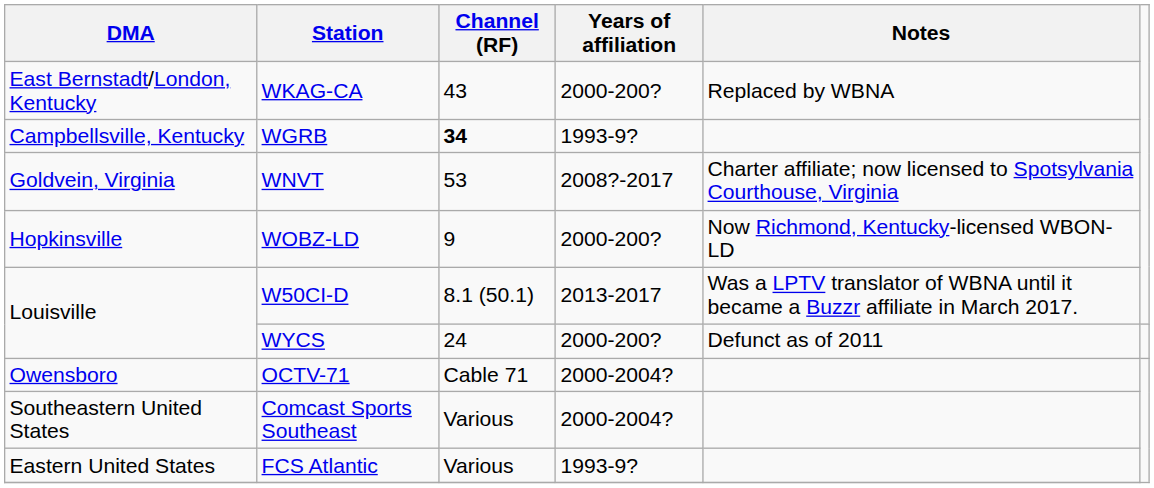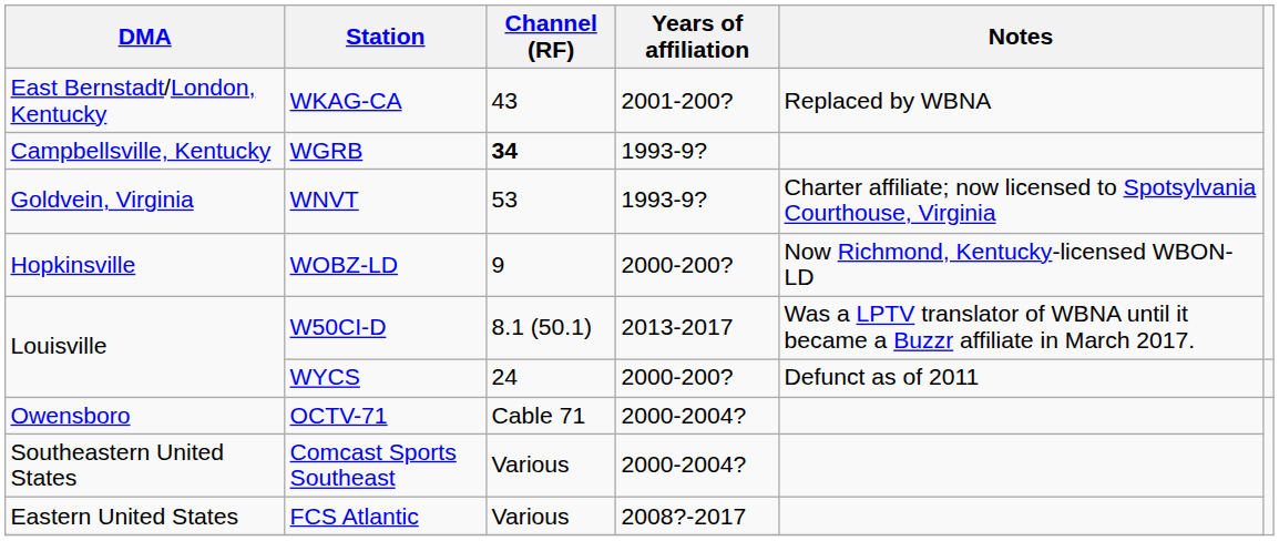 <table class="wikitable sortable">
 <tr>
 <th><a href='#'>DMA</a></th>
 <th><a href='#'>Station</a></th>
 <th><a href='#'>Channel</a> (RF)</th>
 <th>Years of affiliation</th>
 <th>Notes</th>
 </tr>
 <tr>
 <td><a href='#'>East Bernstadt</a>/<a href='#'>London, Kentucky</a></td>
 <td><a href='#'>WKAG-CA</a></td>
 <td>43</td>
-<td>2000-200?</td>
+<td>2001-200?</td>
 <td>Replaced by WBNA</td>
 </tr>
 <tr>
 <td><a href='#'>Campbellsville, Kentucky</a></td>
 <td><a href='#'>WGRB</a></td>
 <td><strong>34</strong></td>
 <td>1993-9?</td>
 <td></td>
 </tr>
 <tr>
 <td><a href='#'>Goldvein, Virginia</a></td>
 <td><a href='#'>WNVT</a></td>
 <td>53</td>
-<td>2008?-2017</td>
+<td>1993-9?</td>
 <td>Charter affiliate; now licensed to <a href='#'>Spotsylvania Courthouse, Virginia</a></td>
 </tr>
 <tr>
 <td><a href='#'>Hopkinsville</a></td>
 <td><a href='#'>WOBZ-LD</a></td>
 <td>9</td>
 <td>2000-200?</td>
 <td>Now <a href='#'>Richmond, Kentucky</a>-licensed WBON-LD</td>
 </tr>
 <tr>
 <td rowspan=2>Louisville</td>
 <td><a href='#'>W50CI-D</a></td>
 <td>8.1 (50.1)</td>
 <td>2013-2017</td>
 <td>Was a <a href='#'>LPTV</a> translator of WBNA until it became a <a href='#'>Buzzr</a> affiliate in March 2017.</td>
 </tr>
 <tr>
 <td><a href='#'>WYCS</a></td>
 <td>24</td>
 <td>2000-200?</td>
 <td>Defunct as of 2011</td>
 <td></td>
 </tr>
 <tr>
 <td><a href='#'>Owensboro</a></td>
 <td><a href='#'>OCTV-71</a></td>
 <td>Cable 71</td>
 <td>2000-2004?</td>
 <td></td>
 </tr>
 <tr>
 <td>Southeastern United States</td>
 <td><a href='#'>Comcast Sports Southeast</a></td>
 <td>Various</td>
 <td>2000-2004?</td>
 <td></td>
 </tr>
 <tr>
 <td>Eastern United States</td>
 <td><a href='#'>FCS Atlantic</a></td>
 <td>Various</td>
-<td>1993-9?</td>
+<td>2008?-2017</td>
 <td></td>
 </tr>
 <tr>
 </tr>
 </table>
